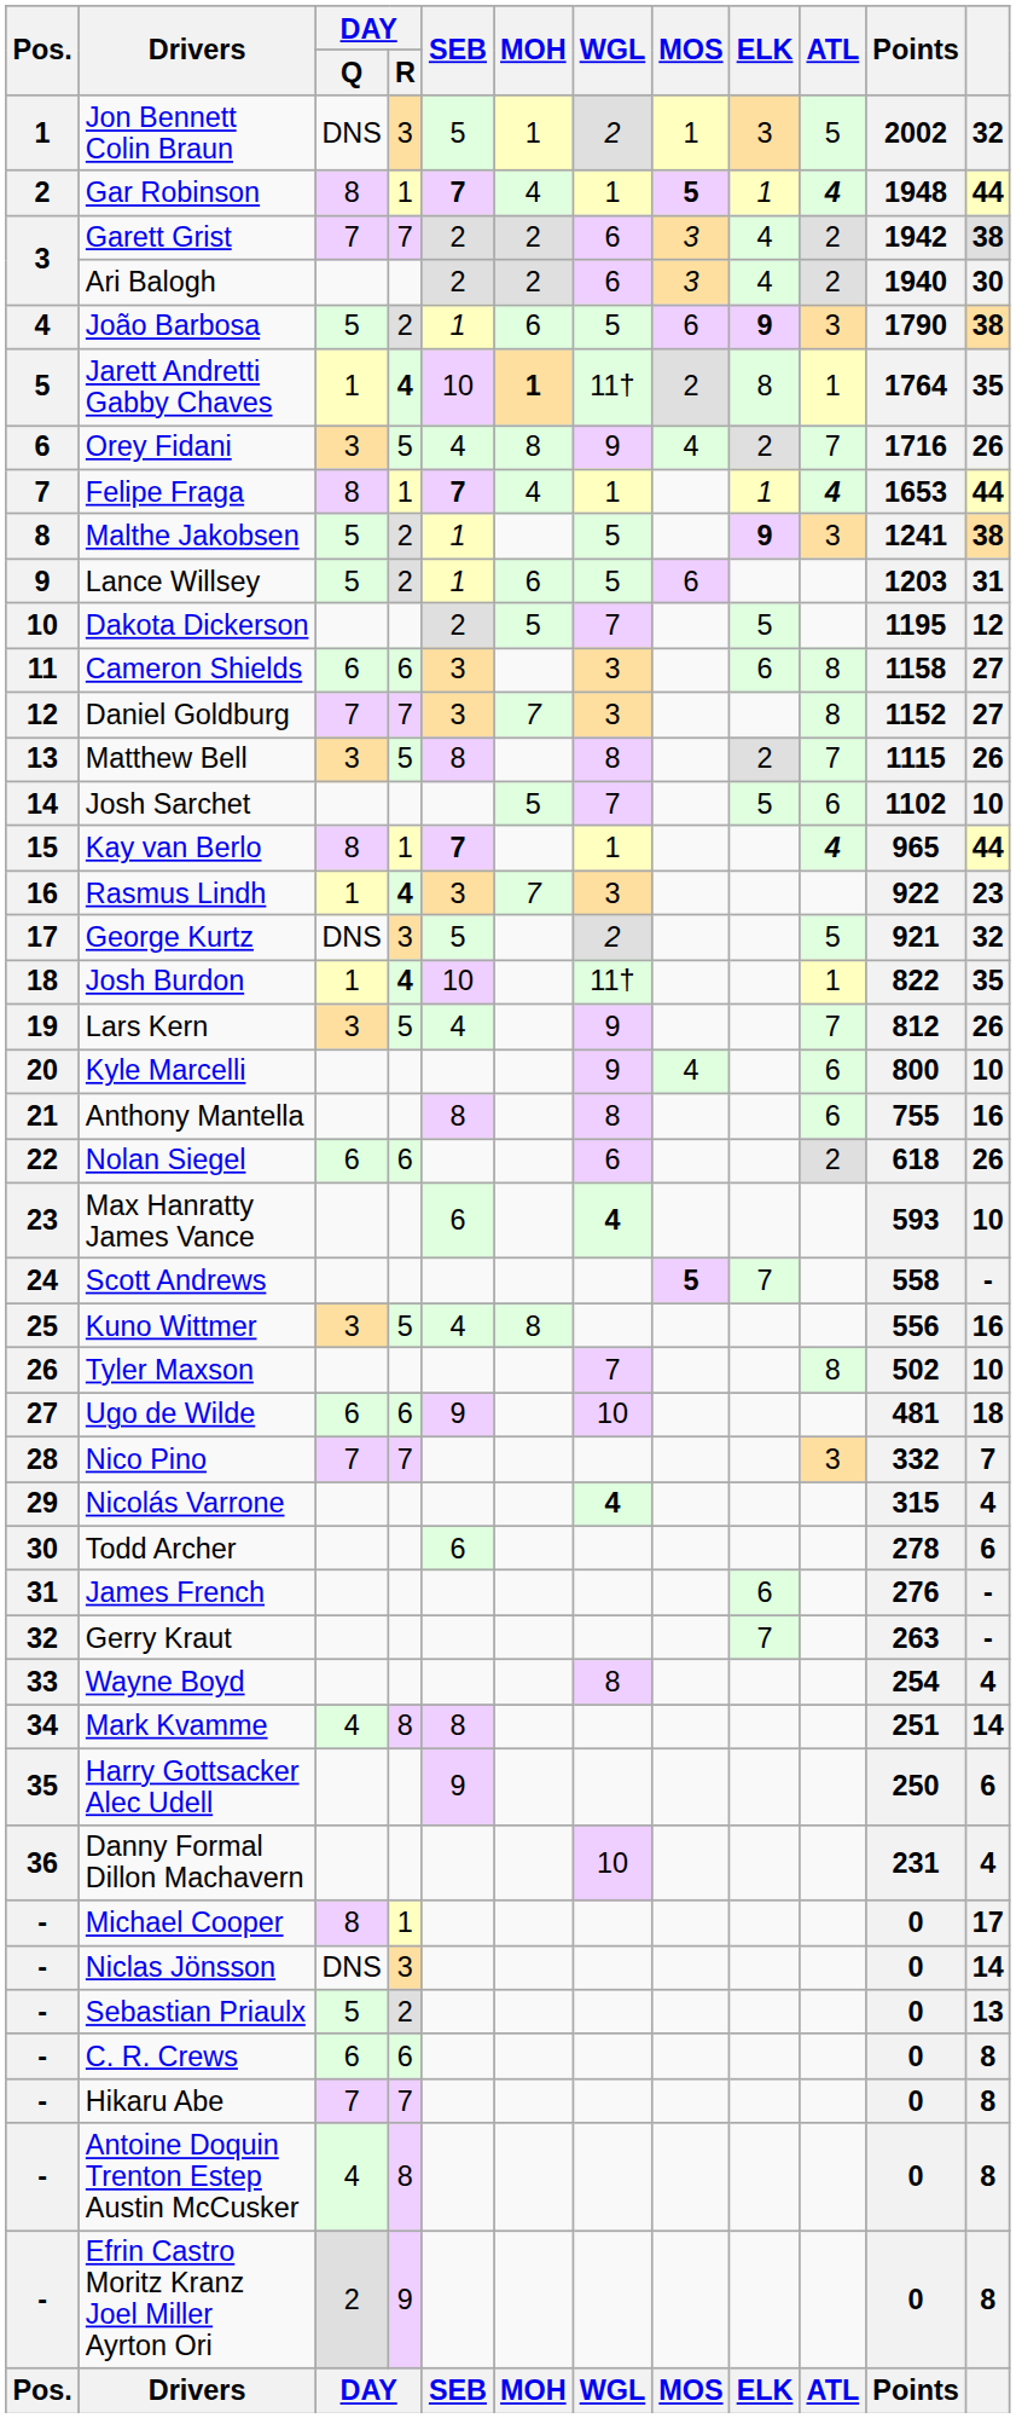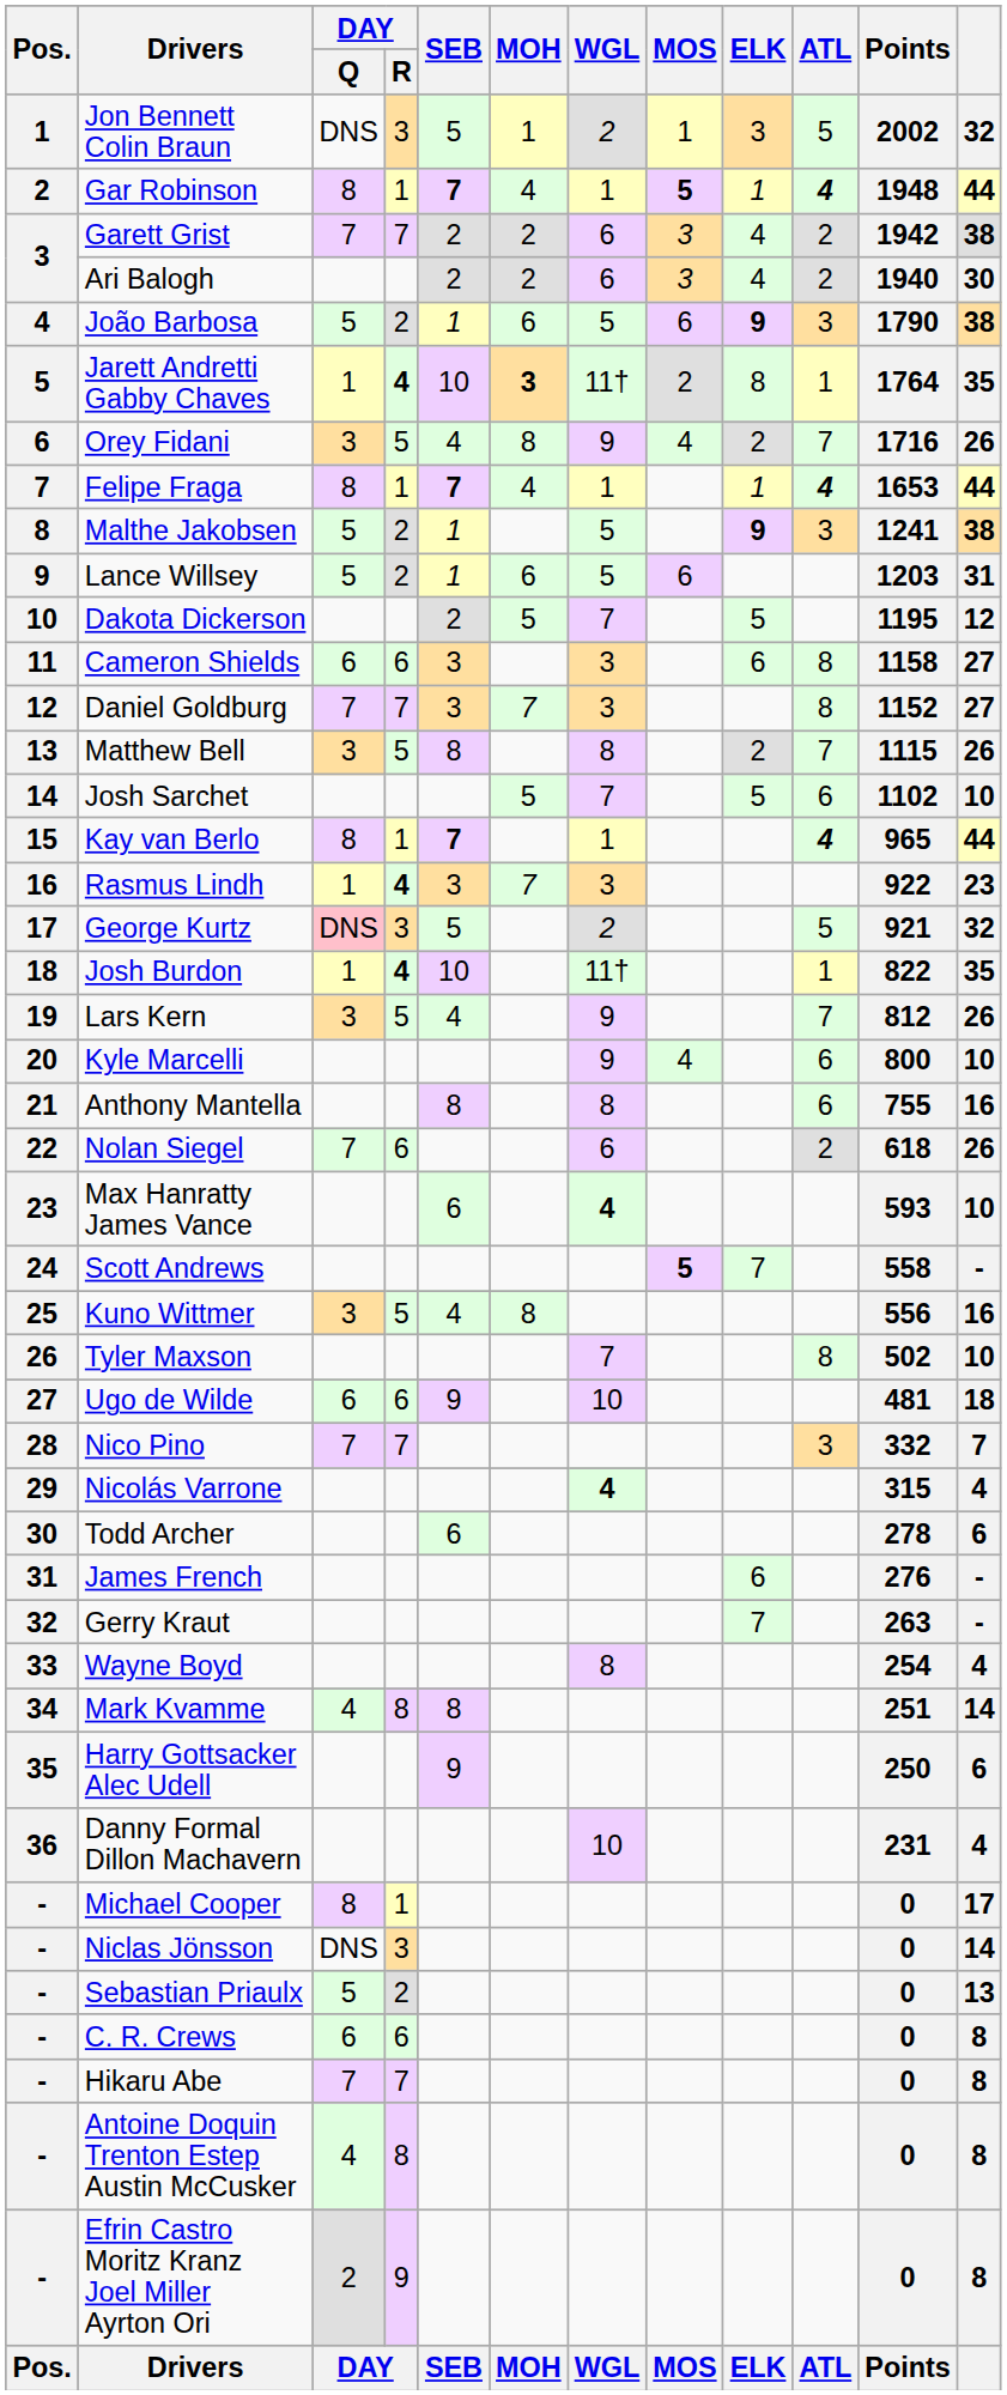 <table class="wikitable" style="font-size:85%;">
 <tr>
 <th rowspan="2">Pos.</th>
 <th rowspan="2">Drivers</th>
 <th colspan="2"><a href='#'>DAY</a></th>
 <th rowspan="2"><a href='#'>SEB</a></th>
 <th rowspan="2"><a href='#'>MOH</a></th>
 <th rowspan="2"><a href='#'>WGL</a></th>
 <th rowspan="2"><a href='#'>MOS</a></th>
 <th rowspan="2"><a href='#'>ELK</a></th>
 <th rowspan="2"><a href='#'>ATL</a></th>
 <th rowspan="2">Points</th>
 <th rowspan="2"></th>
 </tr>
 <tr>
 <th>Q</th>
 <th>R</th>
 </tr>
 <tr>
 <th>1</th>
 <td> <a href='#'>Jon Bennett</a><br> <a href='#'>Colin Braun</a></td>
 <td>DNS</td>
 <td style="background:#ffdf9f;" align="center">3</td>
 <td style="background:#dfffdf;" align="center">5</td>
 <td style="background:#ffffbf;" align="center">1</td>
 <td style="background:#dfdfdf;" align="center"><em>2</em></td>
 <td style="background:#ffffbf;" align="center">1</td>
 <td style="background:#ffdf9f;" align="center">3</td>
 <td style="background:#dfffdf;" align="center">5</td>
 <th>2002</th>
 <th>32</th>
 </tr>
 <tr>
 <th>2</th>
 <td> <a href='#'>Gar Robinson</a></td>
 <td style="background:#efcfff;" align="center">8</td>
 <td style="background:#ffffbf;" align="center">1</td>
 <td style="background:#efcfff;" align="center"><strong>7</strong></td>
 <td style="background:#dfffdf;" align="center">4</td>
 <td style="background:#ffffbf;" align="center">1</td>
 <td style="background:#efcfff;" align="center"><strong>5</strong></td>
 <td style="background:#ffffbf;" align="center"><em>1</em></td>
 <td style="background:#dfffdf;" align="center"><strong><em>4</em></strong></td>
 <th>1948</th>
 <th style="background:#ffffbf;" align="center">44</th>
 </tr>
 <tr>
 <th rowspan=2>3</th>
 <td> <a href='#'>Garett Grist</a></td>
 <td style="background:#efcfff;" align="center">7</td>
 <td style="background:#efcfff;" align="center">7</td>
 <td style="background:#dfdfdf;" align="center">2</td>
 <td style="background:#dfdfdf;" align="center">2</td>
 <td style="background:#efcfff;" align="center">6</td>
 <td style="background:#ffdf9f;" align="center"><em>3</em></td>
 <td style="background:#dfffdf;" align="center">4</td>
 <td style="background:#dfdfdf;" align="center">2</td>
 <th>1942</th>
 <th style="background:#dfdfdf;" align="center">38</th>
 </tr>
 <tr>
 <td> Ari Balogh</td>
 <td></td>
 <td></td>
 <td style="background:#dfdfdf;" align="center">2</td>
 <td style="background:#dfdfdf;" align="center">2</td>
 <td style="background:#efcfff;" align="center">6</td>
 <td style="background:#ffdf9f;" align="center"><em>3</em></td>
 <td style="background:#dfffdf;" align="center">4</td>
 <td style="background:#dfdfdf;" align="center">2</td>
 <th>1940</th>
 <th>30</th>
 </tr>
 <tr>
 <th>4</th>
 <td> <a href='#'>João Barbosa</a></td>
 <td style="background:#dfffdf;" align="center">5</td>
 <td style="background:#dfdfdf;" align="center">2</td>
 <td style="background:#ffffbf;" align="center"><em>1</em></td>
 <td style="background:#dfffdf;" align="center">6</td>
 <td style="background:#dfffdf;" align="center">5</td>
 <td style="background:#efcfff;" align="center">6</td>
 <td style="background:#efcfff;" align="center"><strong>9</strong></td>
 <td style="background:#ffdf9f;" align="center">3</td>
 <th>1790</th>
 <th style="background:#ffdf9f;" align="center">38</th>
 </tr>
 <tr>
 <th>5</th>
 <td> <a href='#'>Jarett Andretti</a><br> <a href='#'>Gabby Chaves</a></td>
 <td style="background:#ffffbf;" align="center">1</td>
 <td style="background:#dfffdf;" align="center"><strong>4</strong></td>
 <td style="background:#efcfff;" align="center">10</td>
-<td style="background:#ffdf9f;" align="center"><strong>1</strong></td>
+<td style="background:#ffdf9f;" align="center"><strong>3</strong></td>
 <td style="background:#dfffdf;" align="center">11†</td>
 <td style="background:#dfdfdf;" align="center">2</td>
 <td style="background:#dfffdf;" align="center">8</td>
 <td style="background:#ffffbf;" align="center">1</td>
 <th>1764</th>
 <th>35</th>
 </tr>
 <tr>
 <th>6</th>
 <td> <a href='#'>Orey Fidani</a></td>
 <td style="background:#ffdf9f;" align="center">3</td>
 <td style="background:#dfffdf;" align="center">5</td>
 <td style="background:#dfffdf;" align="center">4</td>
 <td style="background:#dfffdf;" align="center">8</td>
 <td style="background:#efcfff;" align="center">9</td>
 <td style="background:#dfffdf;" align="center">4</td>
 <td style="background:#dfdfdf;" align="center">2</td>
 <td style="background:#dfffdf;" align="center">7</td>
 <th>1716</th>
 <th>26</th>
 </tr>
 <tr>
 <th>7</th>
 <td> <a href='#'>Felipe Fraga</a></td>
 <td style="background:#efcfff;" align="center">8</td>
 <td style="background:#ffffbf;" align="center">1</td>
 <td style="background:#efcfff;" align="center"><strong>7</strong></td>
 <td style="background:#dfffdf;" align="center">4</td>
 <td style="background:#ffffbf;" align="center">1</td>
 <td></td>
 <td style="background:#ffffbf;" align="center"><em>1</em></td>
 <td style="background:#dfffdf;" align="center"><strong><em>4</em></strong></td>
 <th>1653</th>
 <th style="background:#ffffbf;" align="center">44</th>
 </tr>
 <tr>
 <th>8</th>
 <td> <a href='#'>Malthe Jakobsen</a></td>
 <td style="background:#dfffdf;" align="center">5</td>
 <td style="background:#dfdfdf;" align="center">2</td>
 <td style="background:#ffffbf;" align="center"><em>1</em></td>
 <td></td>
 <td style="background:#dfffdf;" align="center">5</td>
 <td></td>
 <td style="background:#efcfff;" align="center"><strong>9</strong></td>
 <td style="background:#ffdf9f;" align="center">3</td>
 <th>1241</th>
 <th style="background:#ffdf9f;" align="center">38</th>
 </tr>
 <tr>
 <th>9</th>
 <td> Lance Willsey</td>
 <td style="background:#dfffdf;" align="center">5</td>
 <td style="background:#dfdfdf;" align="center">2</td>
 <td style="background:#ffffbf;" align="center"><em>1</em></td>
 <td style="background:#dfffdf;" align="center">6</td>
 <td style="background:#dfffdf;" align="center">5</td>
 <td style="background:#efcfff;" align="center">6</td>
 <td></td>
 <td></td>
 <th>1203</th>
 <th>31</th>
 </tr>
 <tr>
 <th>10</th>
 <td> <a href='#'>Dakota Dickerson</a></td>
 <td></td>
 <td></td>
 <td style="background:#dfdfdf;" align="center">2</td>
 <td style="background:#dfffdf;" align="center">5</td>
 <td style="background:#efcfff;" align="center">7</td>
 <td></td>
 <td style="background:#dfffdf;" align="center">5</td>
 <td></td>
 <th>1195</th>
 <th>12</th>
 </tr>
 <tr>
 <th>11</th>
 <td> <a href='#'>Cameron Shields</a></td>
 <td style="background:#dfffdf;" align="center">6</td>
 <td style="background:#dfffdf;" align="center">6</td>
 <td style="background:#ffdf9f;" align="center">3</td>
 <td></td>
 <td style="background:#ffdf9f;" align="center">3</td>
 <td></td>
 <td style="background:#dfffdf;" align="center">6</td>
 <td style="background:#dfffdf;" align="center">8</td>
 <th>1158</th>
 <th>27</th>
 </tr>
 <tr>
 <th>12</th>
 <td> Daniel Goldburg</td>
 <td style="background:#efcfff;" align="center">7</td>
 <td style="background:#efcfff;" align="center">7</td>
 <td style="background:#ffdf9f;" align="center">3</td>
 <td style="background:#dfffdf;" align="center"><em>7</em></td>
 <td style="background:#ffdf9f;" align="center">3</td>
 <td></td>
 <td></td>
 <td style="background:#dfffdf;" align="center">8</td>
 <th>1152</th>
 <th>27</th>
 </tr>
 <tr>
 <th>13</th>
 <td> Matthew Bell</td>
 <td style="background:#ffdf9f;" align="center">3</td>
 <td style="background:#dfffdf;" align="center">5</td>
 <td style="background:#efcfff;" align="center">8</td>
 <td></td>
 <td style="background:#efcfff;" align="center">8</td>
 <td></td>
 <td style="background:#dfdfdf;" align="center">2</td>
 <td style="background:#dfffdf;" align="center">7</td>
 <th>1115</th>
 <th>26</th>
 </tr>
 <tr>
 <th>14</th>
 <td> Josh Sarchet</td>
 <td></td>
 <td></td>
 <td></td>
 <td style="background:#dfffdf;" align="center">5</td>
 <td style="background:#efcfff;" align="center">7</td>
 <td></td>
 <td style="background:#dfffdf;" align="center">5</td>
 <td style="background:#dfffdf;" align="center">6</td>
 <th>1102</th>
 <th>10</th>
 </tr>
 <tr>
 <th>15</th>
 <td> <a href='#'>Kay van Berlo</a></td>
 <td style="background:#efcfff;" align="center">8</td>
 <td style="background:#ffffbf;" align="center">1</td>
 <td style="background:#efcfff;" align="center"><strong>7</strong></td>
 <td></td>
 <td style="background:#ffffbf;" align="center">1</td>
 <td></td>
 <td></td>
 <td style="background:#dfffdf;" align="center"><strong><em>4</em></strong></td>
 <th>965</th>
 <th style="background:#ffffbf;" align="center">44</th>
 </tr>
 <tr>
 <th>16</th>
 <td> <a href='#'>Rasmus Lindh</a></td>
 <td style="background:#ffffbf;" align="center">1</td>
 <td style="background:#dfffdf;" align="center"><strong>4</strong></td>
 <td style="background:#ffdf9f;" align="center">3</td>
 <td style="background:#dfffdf;" align="center"><em>7</em></td>
 <td style="background:#ffdf9f;" align="center">3</td>
 <td></td>
 <td></td>
 <td></td>
 <th>922</th>
 <th>23</th>
 </tr>
 <tr>
 <th>17</th>
 <td> <a href='#'>George Kurtz</a></td>
-<td>DNS</td>
+<td style="background: pink;">DNS</td>
 <td style="background:#ffdf9f;" align="center">3</td>
 <td style="background:#dfffdf;" align="center">5</td>
 <td></td>
 <td style="background:#dfdfdf;" align="center"><em>2</em></td>
 <td></td>
 <td></td>
 <td style="background:#dfffdf;" align="center">5</td>
 <th>921</th>
 <th>32</th>
 </tr>
 <tr>
 <th>18</th>
 <td> <a href='#'>Josh Burdon</a></td>
 <td style="background:#ffffbf;" align="center">1</td>
 <td style="background:#dfffdf;" align="center"><strong>4</strong></td>
 <td style="background:#efcfff;" align="center">10</td>
 <td></td>
 <td style="background:#dfffdf;" align="center">11†</td>
 <td></td>
 <td></td>
 <td style="background:#ffffbf;" align="center">1</td>
 <th>822</th>
 <th>35</th>
 </tr>
 <tr>
 <th>19</th>
 <td> Lars Kern</td>
 <td style="background:#ffdf9f;" align="center">3</td>
 <td style="background:#dfffdf;" align="center">5</td>
 <td style="background:#dfffdf;" align="center">4</td>
 <td></td>
 <td style="background:#efcfff;" align="center">9</td>
 <td></td>
 <td></td>
 <td style="background:#dfffdf;" align="center">7</td>
 <th>812</th>
 <th>26</th>
 </tr>
 <tr>
 <th>20</th>
 <td> <a href='#'>Kyle Marcelli</a></td>
 <td></td>
 <td></td>
 <td></td>
 <td></td>
 <td style="background:#efcfff;" align="center">9</td>
 <td style="background:#dfffdf;" align="center">4</td>
 <td></td>
 <td style="background:#dfffdf;" align="center">6</td>
 <th>800</th>
 <th>10</th>
 </tr>
 <tr>
 <th>21</th>
 <td> Anthony Mantella</td>
 <td></td>
 <td></td>
 <td style="background:#efcfff;" align="center">8</td>
 <td></td>
 <td style="background:#efcfff;" align="center">8</td>
 <td></td>
 <td></td>
 <td style="background:#dfffdf;" align="center">6</td>
 <th>755</th>
 <th>16</th>
 </tr>
 <tr>
 <th>22</th>
 <td> <a href='#'>Nolan Siegel</a></td>
-<td style="background:#dfffdf;" align="center">6</td>
+<td style="background:#dfffdf;" align="center">7</td>
 <td style="background:#dfffdf;" align="center">6</td>
 <td></td>
 <td></td>
 <td style="background:#efcfff;" align="center">6</td>
 <td></td>
 <td></td>
 <td style="background:#dfdfdf;" align="center">2</td>
 <th>618</th>
 <th>26</th>
 </tr>
 <tr>
 <th>23</th>
 <td> Max Hanratty<br> James Vance</td>
 <td></td>
 <td></td>
 <td style="background:#dfffdf;" align="center">6</td>
 <td></td>
 <td style="background:#dfffdf;" align="center"><strong>4</strong></td>
 <td></td>
 <td></td>
 <td></td>
 <th>593</th>
 <th>10</th>
 </tr>
 <tr>
 <th>24</th>
 <td> <a href='#'>Scott Andrews</a></td>
 <td></td>
 <td></td>
 <td></td>
 <td></td>
 <td></td>
 <td style="background:#efcfff;" align="center"><strong>5</strong></td>
 <td style="background:#dfffdf;" align="center">7</td>
 <td></td>
 <th>558</th>
 <th>-</th>
 </tr>
 <tr>
 <th>25</th>
 <td> <a href='#'>Kuno Wittmer</a></td>
 <td style="background:#ffdf9f;" align="center">3</td>
 <td style="background:#dfffdf;" align="center">5</td>
 <td style="background:#dfffdf;" align="center">4</td>
 <td style="background:#dfffdf;" align="center">8</td>
 <td></td>
 <td></td>
 <td></td>
 <td></td>
 <th>556</th>
 <th>16</th>
 </tr>
 <tr>
 <th>26</th>
 <td> <a href='#'>Tyler Maxson</a></td>
 <td></td>
 <td></td>
 <td></td>
 <td></td>
 <td style="background:#efcfff;" align="center">7</td>
 <td></td>
 <td></td>
 <td style="background:#dfffdf;" align="center">8</td>
 <th>502</th>
 <th>10</th>
 </tr>
 <tr>
 <th>27</th>
 <td> <a href='#'>Ugo de Wilde</a></td>
 <td style="background:#dfffdf;" align="center">6</td>
 <td style="background:#dfffdf;" align="center">6</td>
 <td style="background:#efcfff;" align="center">9</td>
 <td></td>
 <td style="background:#efcfff;" align="center">10</td>
 <td></td>
 <td></td>
 <td></td>
 <th>481</th>
 <th>18</th>
 </tr>
 <tr>
 <th>28</th>
 <td> <a href='#'>Nico Pino</a></td>
 <td style="background:#efcfff;" align="center">7</td>
 <td style="background:#efcfff;" align="center">7</td>
 <td></td>
 <td></td>
 <td></td>
 <td></td>
 <td></td>
 <td style="background:#ffdf9f;" align="center">3</td>
 <th>332</th>
 <th>7</th>
 </tr>
 <tr>
 <th>29</th>
 <td> <a href='#'>Nicolás Varrone</a></td>
 <td></td>
 <td></td>
 <td></td>
 <td></td>
 <td style="background:#dfffdf;" align="center"><strong>4</strong></td>
 <td></td>
 <td></td>
 <td></td>
 <th>315</th>
 <th>4</th>
 </tr>
 <tr>
 <th>30</th>
 <td> Todd Archer</td>
 <td></td>
 <td></td>
 <td style="background:#dfffdf;" align="center">6</td>
 <td></td>
 <td></td>
 <td></td>
 <td></td>
 <td></td>
 <th>278</th>
 <th>6</th>
 </tr>
 <tr>
 <th>31</th>
 <td> <a href='#'>James French</a></td>
 <td></td>
 <td></td>
 <td></td>
 <td></td>
 <td></td>
 <td></td>
 <td style="background:#dfffdf;" align="center">6</td>
 <td></td>
 <th>276</th>
 <th>-</th>
 </tr>
 <tr>
 <th>32</th>
 <td> Gerry Kraut</td>
 <td></td>
 <td></td>
 <td></td>
 <td></td>
 <td></td>
 <td></td>
 <td style="background:#dfffdf;" align="center">7</td>
 <td></td>
 <th>263</th>
 <th>-</th>
 </tr>
 <tr>
 <th>33</th>
 <td> <a href='#'>Wayne Boyd</a></td>
 <td></td>
 <td></td>
 <td></td>
 <td></td>
 <td style="background:#efcfff;" align="center">8</td>
 <td></td>
 <td></td>
 <td></td>
 <th>254</th>
 <th>4</th>
 </tr>
 <tr>
 <th>34</th>
 <td> <a href='#'>Mark Kvamme</a></td>
 <td style="background:#dfffdf;" align="center">4</td>
 <td style="background:#efcfff;" align="center">8</td>
 <td style="background:#efcfff;" align="center">8</td>
 <td></td>
 <td></td>
 <td></td>
 <td></td>
 <td></td>
 <th>251</th>
 <th>14</th>
 </tr>
 <tr>
 <th>35</th>
 <td> <a href='#'>Harry Gottsacker</a><br> <a href='#'>Alec Udell</a></td>
 <td></td>
 <td></td>
 <td style="background:#efcfff;" align="center">9</td>
 <td></td>
 <td></td>
 <td></td>
 <td></td>
 <td></td>
 <th>250</th>
 <th>6</th>
 </tr>
 <tr>
 <th>36</th>
 <td> Danny Formal<br> Dillon Machavern</td>
 <td></td>
 <td></td>
 <td></td>
 <td></td>
 <td style="background:#efcfff;" align="center">10</td>
 <td></td>
 <td></td>
 <td></td>
 <th>231</th>
 <th>4</th>
 </tr>
 <tr>
 <th>-</th>
 <td> <a href='#'>Michael Cooper</a></td>
 <td style="background:#efcfff;" align="center">8</td>
 <td style="background:#ffffbf;" align="center">1</td>
 <td></td>
 <td></td>
 <td></td>
 <td></td>
 <td></td>
 <td></td>
 <th>0</th>
 <th>17</th>
 </tr>
 <tr>
 <th>-</th>
 <td> <a href='#'>Niclas Jönsson</a></td>
 <td>DNS</td>
 <td style="background:#ffdf9f;" align="center">3</td>
 <td></td>
 <td></td>
 <td></td>
 <td></td>
 <td></td>
 <td></td>
 <th>0</th>
 <th>14</th>
 </tr>
 <tr>
 <th>-</th>
 <td> <a href='#'>Sebastian Priaulx</a></td>
 <td style="background:#dfffdf;" align="center">5</td>
 <td style="background:#dfdfdf;" align="center">2</td>
 <td></td>
 <td></td>
 <td></td>
 <td></td>
 <td></td>
 <td></td>
 <th>0</th>
 <th>13</th>
 </tr>
 <tr>
 <th>-</th>
 <td> <a href='#'>C. R. Crews</a></td>
 <td style="background:#dfffdf;" align="center">6</td>
 <td style="background:#dfffdf;" align="center">6</td>
 <td></td>
 <td></td>
 <td></td>
 <td></td>
 <td></td>
 <td></td>
 <th>0</th>
 <th>8</th>
 </tr>
 <tr>
 <th>-</th>
 <td> Hikaru Abe</td>
 <td style="background:#efcfff;" align="center">7</td>
 <td style="background:#efcfff;" align="center">7</td>
 <td></td>
 <td></td>
 <td></td>
 <td></td>
 <td></td>
 <td></td>
 <th>0</th>
 <th>8</th>
 </tr>
 <tr>
 <th>-</th>
 <td> <a href='#'>Antoine Doquin</a><br> <a href='#'>Trenton Estep</a><br> Austin McCusker</td>
 <td style="background:#dfffdf;" align="center">4</td>
 <td style="background:#efcfff;" align="center">8</td>
 <td></td>
 <td></td>
 <td></td>
 <td></td>
 <td></td>
 <td></td>
 <th>0</th>
 <th>8</th>
 </tr>
 <tr>
 <th>-</th>
 <td> <a href='#'>Efrin Castro</a><br> Moritz Kranz<br> <a href='#'>Joel Miller</a><br> Ayrton Ori</td>
 <td style="background:#dfdfdf;" align="center">2</td>
 <td style="background:#efcfff;" align="center">9</td>
 <td></td>
 <td></td>
 <td></td>
 <td></td>
 <td></td>
 <td></td>
 <th>0</th>
 <th>8</th>
 </tr>
 <tr>
 <th>Pos.</th>
 <th>Drivers</th>
 <th colspan="2"><a href='#'>DAY</a></th>
 <th><a href='#'>SEB</a></th>
 <th><a href='#'>MOH</a></th>
 <th><a href='#'>WGL</a></th>
 <th><a href='#'>MOS</a></th>
 <th><a href='#'>ELK</a></th>
 <th><a href='#'>ATL</a></th>
 <th>Points</th>
 <th></th>
 </tr>
 </table>
